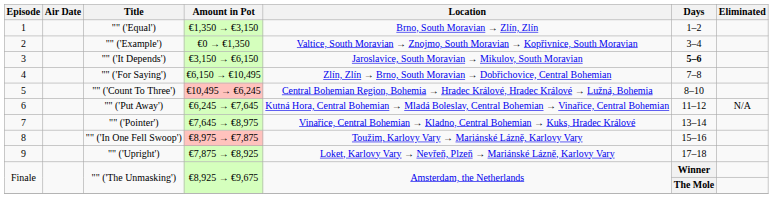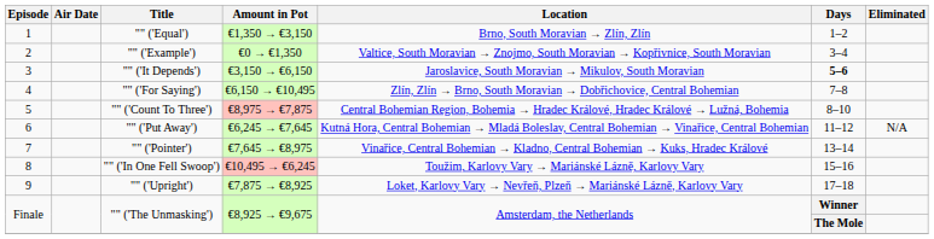 <table class="wikitable" style="text-align:center">
 <tr>
 <th>Episode</th>
 <th>Air Date</th>
 <th>Title</th>
 <th>Amount in Pot</th>
 <th>Location</th>
 <th>Days</th>
 <th>Eliminated</th>
 </tr>
 <tr>
 <td>1</td>
 <td></td>
 <td>"" ('Equal')</td>
 <td style="background:#D5FFBD">€1,350 → €3,150</td>
 <td><a href='#'>Brno, South Moravian</a> → <a href='#'>Zlín, Zlín</a></td>
 <td>1–2</td>
 <td></td>
 </tr>
 <tr>
 <td>2</td>
 <td></td>
 <td>"" ('Example')</td>
 <td style="background:#D5FFBD">€0 → €1,350</td>
 <td><a href='#'>Valtice, South Moravian</a> → <a href='#'>Znojmo, South Moravian</a> → <a href='#'>Kopřivnice, South Moravian</a></td>
 <td>3–4</td>
 <td></td>
 </tr>
 <tr>
 <td>3</td>
 <td></td>
 <td>"" ('It Depends')</td>
 <td style="background:#D5FFBD">€3,150 → €6,150</td>
 <td><a href='#'>Jaroslavice, South Moravian</a> → <a href='#'>Mikulov, South Moravian</a></td>
 <td><strong>5–6</strong></td>
 <td></td>
 </tr>
 <tr>
 <td>4</td>
 <td></td>
 <td>"" ('For Saying')</td>
 <td style="background:#D5FFBD">€6,150 → €10,495</td>
 <td><a href='#'>Zlín, Zlín</a> → <a href='#'>Brno, South Moravian</a> → <a href='#'>Dobřichovice, Central Bohemian</a></td>
 <td>7–8</td>
 <td></td>
 </tr>
 <tr>
 <td>5</td>
 <td></td>
 <td>"" ('Count To Three')</td>
-<td style="background:#FFC2BD">€10,495 → €6,245</td>
+<td style="background:#FFC2BD">€8,975 → €7,875</td>
 <td><a href='#'>Central Bohemian Region, Bohemia</a> → <a href='#'>Hradec Králové, Hradec Králové</a> → <a href='#'>Lužná, Bohemia</a></td>
 <td>8–10</td>
 <td></td>
 </tr>
 <tr>
 <td>6</td>
 <td></td>
 <td>"" ('Put Away')</td>
 <td style="background:#D5FFBD">€6,245 → €7,645</td>
 <td><a href='#'>Kutná Hora, Central Bohemian</a> → <a href='#'>Mladá Boleslav, Central Bohemian</a> → <a href='#'>Vinařice, Central Bohemian</a></td>
 <td>11–12</td>
 <td>N/A</td>
 </tr>
 <tr>
 <td>7</td>
 <td></td>
 <td>"" ('Pointer')</td>
 <td style="background:#D5FFBD">€7,645 → €8,975</td>
 <td><a href='#'>Vinařice, Central Bohemian</a> → <a href='#'>Kladno, Central Bohemian</a> → <a href='#'>Kuks, Hradec Králové</a></td>
 <td>13–14</td>
 <td></td>
 </tr>
 <tr>
 <td>8</td>
 <td></td>
 <td>"" ('In One Fell Swoop')</td>
-<td style="background:#FFC2BD">€8,975 → €7,875</td>
+<td style="background:#FFC2BD">€10,495 → €6,245</td>
 <td><a href='#'>Toužim, Karlovy Vary</a> → <a href='#'>Mariánské Lázně, Karlovy Vary</a></td>
 <td>15–16</td>
 <td></td>
 </tr>
 <tr>
 <td>9</td>
 <td></td>
 <td>"" ('Upright')</td>
 <td style="background:#D5FFBD">€7,875 → €8,925</td>
 <td><a href='#'>Loket, Karlovy Vary</a> → <a href='#'>Nevřeň, Plzeň</a> → <a href='#'>Mariánské Lázně, Karlovy Vary</a></td>
 <td>17–18</td>
 <td></td>
 </tr>
 <tr>
 <td rowspan=2>Finale</td>
 <td rowspan=2></td>
 <td rowspan=2>"" ('The Unmasking')</td>
 <td rowspan=2 style="background:#D5FFBD">€8,925 → €9,675</td>
 <td rowspan=2><a href='#'>Amsterdam, the Netherlands</a></td>
 <th>Winner</th>
 <td></td>
 </tr>
 <tr>
 <th>The Mole</th>
 <td></td>
 </tr>
 <tr>
 </tr>
 </table>
